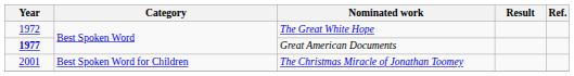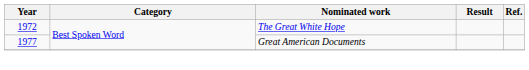 <table class=wikitable>
 <tr>
 <th scope="col" style="width:5em;">Year</th>
 <th scope="col" style="width:26em;">Category</th>
 <th scope="col" style="width:25em;">Nominated work</th>
 <th scope="col" style="width:5em;">Result</th>
 <th>Ref.</th>
 </tr>
 <tr>
 <td style="text-align:center;"><a href='#'>1972</a></td>
 <td rowspan=2><a href='#'>Best Spoken Word</a></td>
 <td><em><a href='#'>The Great White Hope</a></em></td>
 <td></td>
 <td style="text-align:center;"></td>
 </tr>
 <tr>
-<td style="text-align:center;"><strong><a href='#'>1977</a></strong></td>
+<td style="text-align:center;"><a href='#'>1977</a></td>
 <td><em>Great American Documents</em></td>
-<td></td>
-<td style="text-align:center;"></td>
-</tr>
-<tr>
-<td style="text-align:center;"><a href='#'>2001</a></td>
-<td><a href='#'>Best Spoken Word for Children</a></td>
-<td><em><a href='#'>The Christmas Miracle of Jonathan Toomey</a></em></td>
 <td></td>
 <td style="text-align:center;"></td>
 </tr>
 <tr>
 </tr>
 </table>
